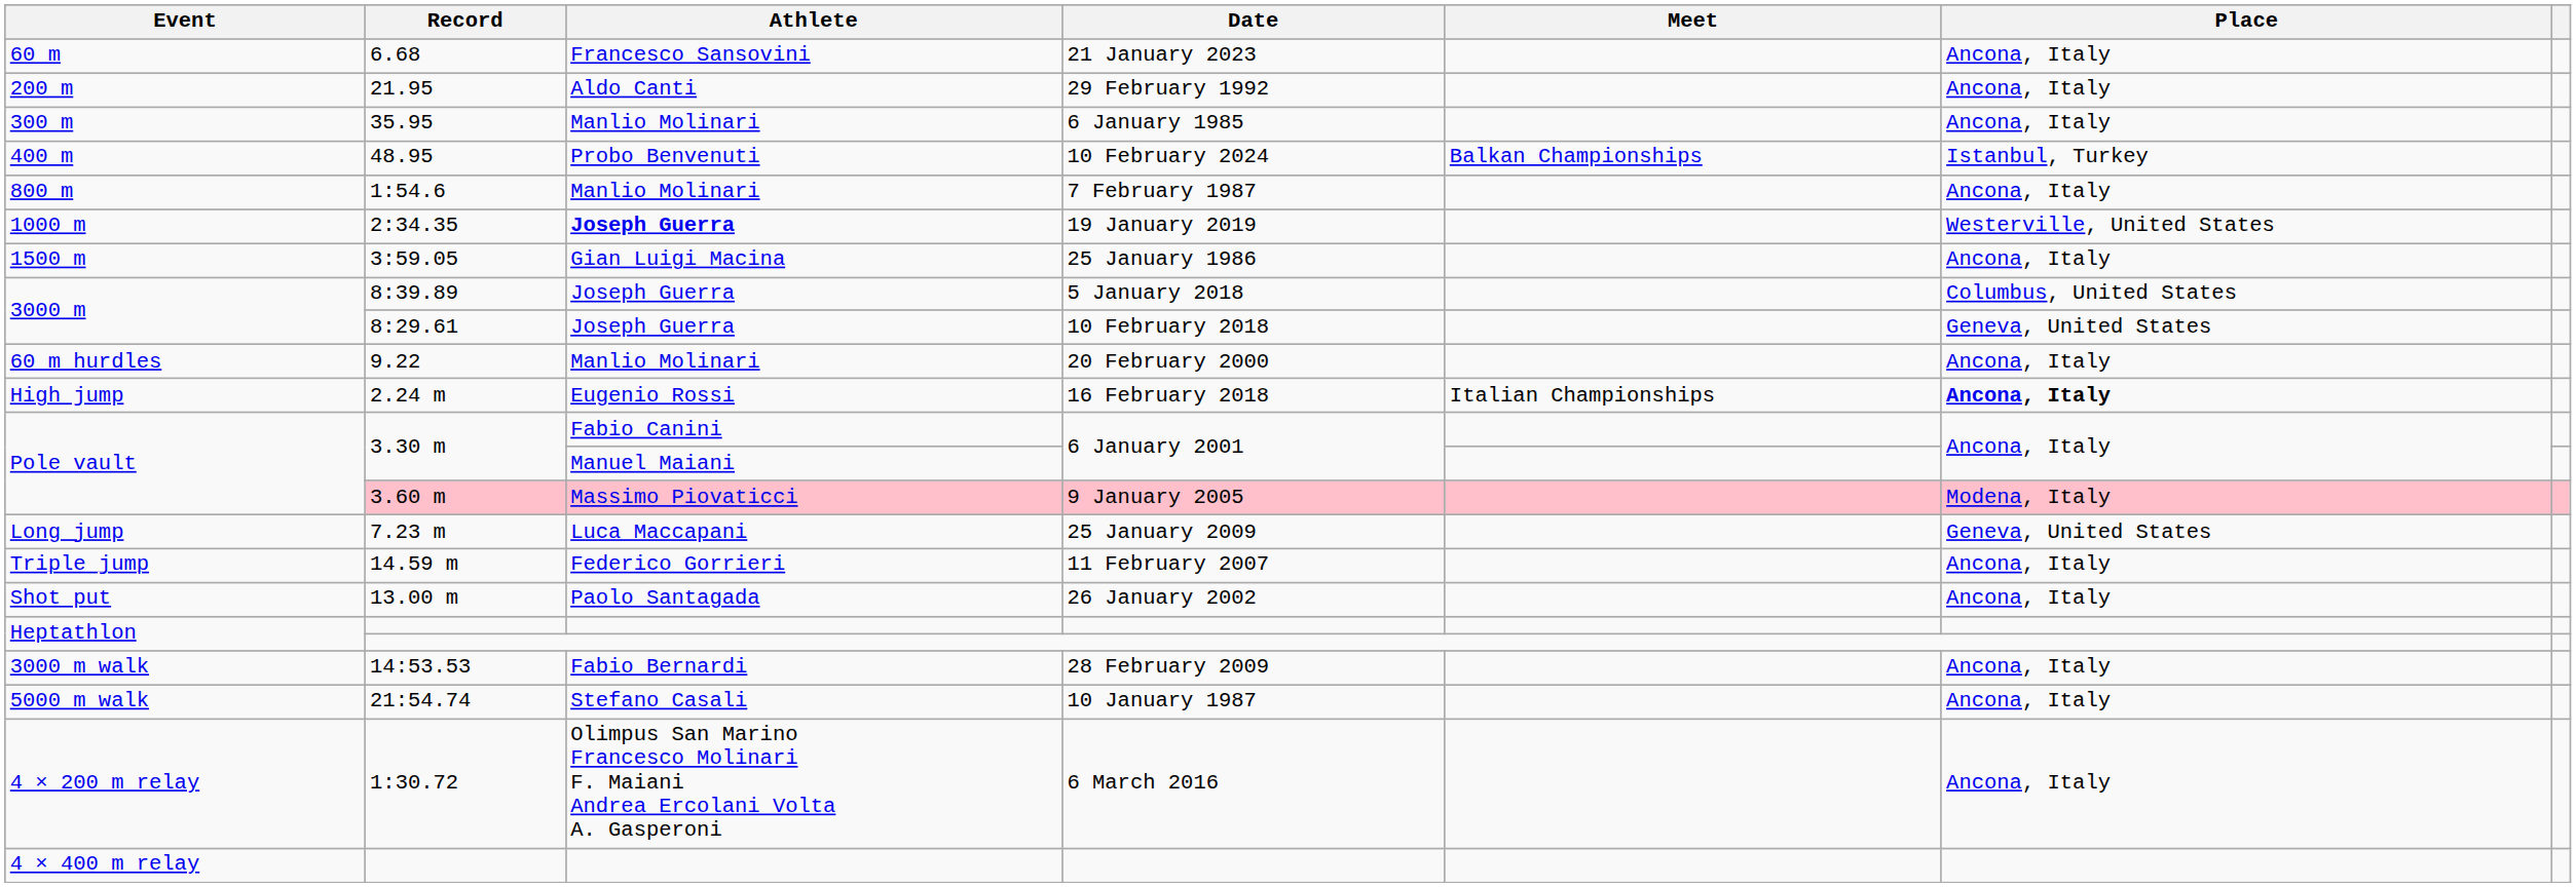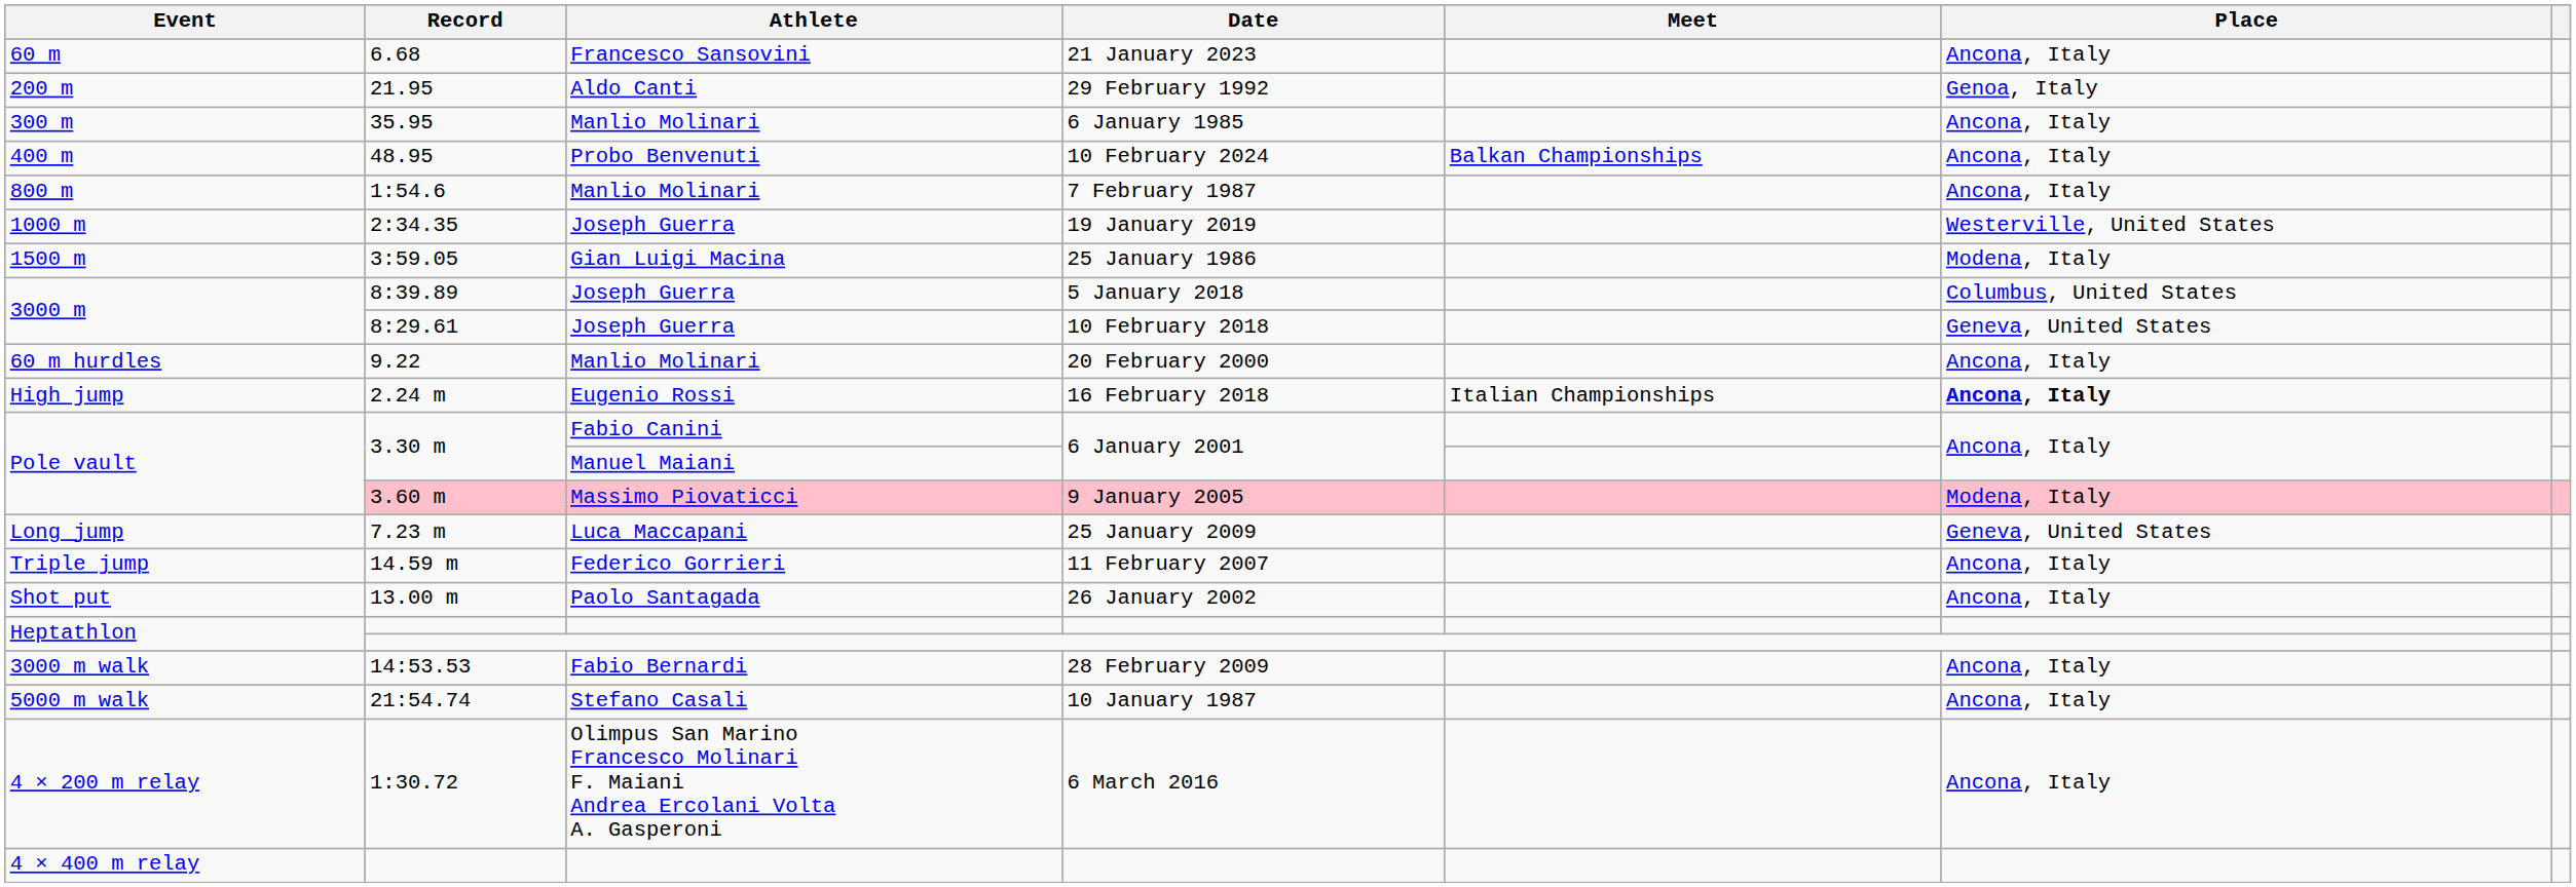 <table class="wikitable" style="font-size:95%; width: 95%;">
 <tr>
 <th>Event</th>
 <th>Record</th>
 <th>Athlete</th>
 <th>Date</th>
 <th>Meet</th>
 <th>Place</th>
 <th></th>
 </tr>
 <tr>
 <td><a href='#'>60 m</a></td>
 <td>6.68</td>
 <td><a href='#'>Francesco Sansovini</a></td>
 <td>21 January 2023</td>
 <td></td>
 <td><a href='#'>Ancona</a>, Italy</td>
 <td></td>
 </tr>
 <tr>
 <td><a href='#'>200 m</a></td>
 <td>21.95</td>
 <td><a href='#'>Aldo Canti</a></td>
 <td>29 February 1992</td>
 <td></td>
-<td><a href='#'>Ancona</a>, Italy</td>
+<td><a href='#'>Genoa</a>, Italy</td>
 <td></td>
 </tr>
 <tr>
 <td><a href='#'>300 m</a></td>
 <td>35.95</td>
 <td><a href='#'>Manlio Molinari</a></td>
 <td>6 January 1985</td>
 <td></td>
 <td><a href='#'>Ancona</a>, Italy</td>
 <td></td>
 </tr>
 <tr>
 <td><a href='#'>400 m</a></td>
 <td>48.95</td>
 <td><a href='#'>Probo Benvenuti</a></td>
 <td>10 February 2024</td>
 <td><a href='#'>Balkan Championships</a></td>
-<td><a href='#'>Istanbul</a>, Turkey</td>
+<td><a href='#'>Ancona</a>, Italy</td>
 <td></td>
 </tr>
 <tr>
 <td><a href='#'>800 m</a></td>
 <td>1:54.6 </td>
 <td><a href='#'>Manlio Molinari</a></td>
 <td>7 February 1987</td>
 <td></td>
 <td><a href='#'>Ancona</a>, Italy</td>
 <td></td>
 </tr>
 <tr>
 <td><a href='#'>1000 m</a></td>
 <td>2:34.35</td>
-<td><strong><a href='#'>Joseph Guerra</a></strong></td>
+<td><a href='#'>Joseph Guerra</a></td>
 <td>19 January 2019</td>
 <td></td>
 <td><a href='#'>Westerville</a>, United States</td>
 <td></td>
 </tr>
 <tr>
 <td><a href='#'>1500 m</a></td>
 <td>3:59.05</td>
 <td><a href='#'>Gian Luigi Macina</a></td>
 <td>25 January 1986</td>
 <td></td>
-<td><a href='#'>Ancona</a>, Italy</td>
+<td><a href='#'>Modena</a>, Italy</td>
 <td></td>
 </tr>
 <tr>
 <td rowspan=2><a href='#'>3000 m</a></td>
 <td>8:39.89</td>
 <td><a href='#'>Joseph Guerra</a></td>
 <td>5 January 2018</td>
 <td></td>
 <td><a href='#'>Columbus</a>, United States</td>
 <td></td>
 </tr>
 <tr>
 <td>8:29.61 </td>
 <td><a href='#'>Joseph Guerra</a></td>
 <td>10 February 2018</td>
 <td></td>
 <td><a href='#'>Geneva</a>, United States</td>
 <td></td>
 </tr>
 <tr>
 <td><a href='#'>60 m hurdles</a></td>
 <td>9.22</td>
 <td><a href='#'>Manlio Molinari</a></td>
 <td>20 February 2000</td>
 <td></td>
 <td><a href='#'>Ancona</a>, Italy</td>
 <td></td>
 </tr>
 <tr>
 <td><a href='#'>High jump</a></td>
 <td>2.24 m</td>
 <td><a href='#'>Eugenio Rossi</a></td>
 <td>16 February 2018</td>
 <td>Italian Championships</td>
 <td><strong><a href='#'>Ancona</a>, Italy</strong></td>
 <td></td>
 </tr>
 <tr>
 <td rowspan=3><a href='#'>Pole vault</a></td>
 <td rowspan=2>3.30 m</td>
 <td><a href='#'>Fabio Canini</a></td>
 <td rowspan=2>6 January 2001</td>
 <td></td>
 <td rowspan=2><a href='#'>Ancona</a>, Italy</td>
 <td></td>
 </tr>
 <tr>
 <td><a href='#'>Manuel Maiani</a></td>
 <td></td>
 <td></td>
 </tr>
 <tr bgcolor=pink>
 <td>3.60 m</td>
 <td><a href='#'>Massimo Piovaticci</a></td>
 <td>9 January 2005</td>
 <td></td>
 <td><a href='#'>Modena</a>, Italy</td>
 <td></td>
 </tr>
 <tr>
 <td><a href='#'>Long jump</a></td>
 <td>7.23 m</td>
 <td><a href='#'>Luca Maccapani</a></td>
 <td>25 January 2009</td>
 <td></td>
 <td><a href='#'>Geneva</a>, United States</td>
 <td></td>
 </tr>
 <tr>
 <td><a href='#'>Triple jump</a></td>
 <td>14.59 m</td>
 <td><a href='#'>Federico Gorrieri</a></td>
 <td>11 February 2007</td>
 <td></td>
 <td><a href='#'>Ancona</a>, Italy</td>
 <td></td>
 </tr>
 <tr>
 <td><a href='#'>Shot put</a></td>
 <td>13.00 m</td>
 <td><a href='#'>Paolo Santagada</a></td>
 <td>26 January 2002</td>
 <td></td>
 <td><a href='#'>Ancona</a>, Italy</td>
 <td></td>
 </tr>
 <tr>
 <td rowspan=2><a href='#'>Heptathlon</a></td>
 <td></td>
 <td></td>
 <td></td>
 <td></td>
 <td></td>
 <td></td>
 </tr>
 <tr>
 <td colspan=5></td>
 <td></td>
 </tr>
 <tr>
 <td><a href='#'>3000 m walk</a></td>
 <td>14:53.53</td>
 <td><a href='#'>Fabio Bernardi</a></td>
 <td>28 February 2009</td>
 <td></td>
 <td><a href='#'>Ancona</a>, Italy</td>
 <td></td>
 </tr>
 <tr>
 <td><a href='#'>5000 m walk</a></td>
 <td>21:54.74</td>
 <td><a href='#'>Stefano Casali</a></td>
 <td>10 January 1987</td>
 <td></td>
 <td><a href='#'>Ancona</a>, Italy</td>
 <td></td>
 </tr>
 <tr>
 <td><a href='#'>4 × 200 m relay</a></td>
 <td>1:30.72</td>
 <td>Olimpus San Marino<br><a href='#'>Francesco Molinari</a><br>F. Maiani<br><a href='#'>Andrea Ercolani Volta</a><br>A. Gasperoni</td>
 <td>6 March 2016</td>
 <td></td>
 <td><a href='#'>Ancona</a>, Italy</td>
 <td></td>
 </tr>
 <tr>
 <td><a href='#'>4 × 400 m relay</a></td>
 <td></td>
 <td></td>
 <td></td>
 <td></td>
 <td></td>
 <td></td>
 </tr>
 </table>
